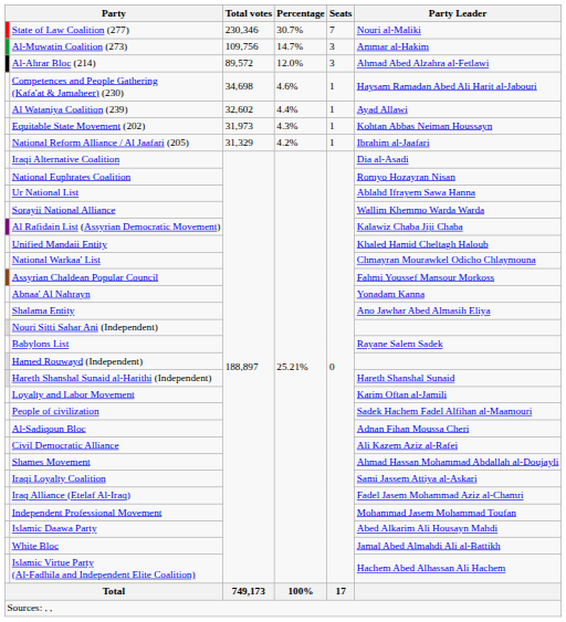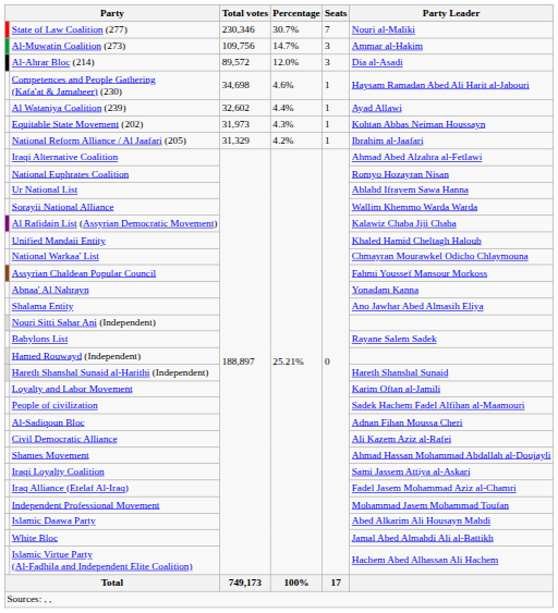 <table class="wikitable sortable" style="border:1px solid #8888aa; background-color:#f8f8f8; padding:0px; font-size:90%;">
 <tr style="background-color:#E9E9E9">
 <th colspan=2>Party</th>
 <th>Total votes</th>
 <th>Percentage</th>
 <th>Seats</th>
 <th>Party Leader</th>
 </tr>
 <tr>
 <td bgcolor="#FF0000"></td>
 <td><a href='#'>State of Law Coalition</a> (277)</td>
 <td>230,346</td>
 <td>30.7%</td>
 <td>7</td>
 <td><a href='#'>Nouri al-Maliki</a></td>
 </tr>
 <tr>
 <td bgcolor="#009933"></td>
 <td><a href='#'>Al-Muwatin Coalition</a> (273)</td>
 <td>109,756</td>
 <td>14.7%</td>
 <td>3</td>
 <td><a href='#'>Ammar al-Hakim</a></td>
 </tr>
 <tr>
 <td bgcolor="#000000"></td>
 <td><a href='#'>Al-Ahrar Bloc</a> (214)</td>
 <td>89,572</td>
 <td>12.0%</td>
 <td>3</td>
-<td><a href='#'>Ahmad Abed Alzahra al-Fetlawi</a></td>
+<td><a href='#'>Dia al-Asadi</a></td>
 </tr>
 <tr>
 <td></td>
 <td><a href='#'>Competences and People Gathering <br>(Kafa'at & Jamaheer)</a> (230)</td>
 <td>34,698</td>
 <td>4.6%</td>
 <td>1</td>
 <td><a href='#'>Haysam Ramadan Abed Ali Harit al-Jabouri</a></td>
 </tr>
 <tr>
 <td></td>
 <td><a href='#'>Al Wataniya Coalition</a> (239)</td>
 <td>32,602</td>
 <td>4.4%</td>
 <td>1</td>
 <td><a href='#'>Ayad Allawi</a></td>
 </tr>
 <tr>
 <td></td>
 <td><a href='#'>Equitable State Movement</a> (202)</td>
 <td>31,973</td>
 <td>4.3%</td>
 <td>1</td>
 <td><a href='#'>Kohtan Abbas Neiman Houssayn</a></td>
 </tr>
 <tr>
 <td></td>
 <td><a href='#'>National Reform Alliance / Al Jaafari</a> (205)</td>
 <td>31,329</td>
 <td>4.2%</td>
 <td>1</td>
 <td><a href='#'>Ibrahim al-Jaafari</a></td>
 </tr>
 <tr>
 <td></td>
 <td><a href='#'>Iraqi Alternative Coalition</a></td>
 <td rowspan="25">188,897</td>
 <td rowspan=25>25.21%</td>
 <td rowspan=25>0</td>
-<td><a href='#'>Dia al-Asadi</a></td>
+<td><a href='#'>Ahmad Abed Alzahra al-Fetlawi</a></td>
 </tr>
 <tr>
 <td></td>
 <td><a href='#'>National Euphrates Coalition</a></td>
 <td><a href='#'>Romyo Hozayran Nisan</a></td>
 </tr>
 <tr>
 <td></td>
 <td><a href='#'>Ur National List</a></td>
 <td><a href='#'>Ablahd Ifrayem Sawa Hanna</a></td>
 </tr>
 <tr>
 <td></td>
 <td><a href='#'>Sorayii National Alliance</a></td>
 <td><a href='#'>Wallim Khemmo Warda Warda</a></td>
 </tr>
 <tr>
 <td bgcolor="#800080"></td>
 <td><a href='#'>Al Rafidain List</a> (<a href='#'>Assyrian Democratic Movement</a>)</td>
 <td><a href='#'>Kalawiz Chaba Jiji Chaba</a></td>
 </tr>
 <tr>
 <td></td>
 <td><a href='#'>Unified Mandaii Entity</a></td>
 <td><a href='#'>Khaled Hamid Cheltagh Haloub</a></td>
 </tr>
 <tr>
 <td></td>
 <td><a href='#'>National Warkaa' List</a></td>
 <td><a href='#'>Chmayran Mourawkel Odicho Chlaymouna</a></td>
 </tr>
 <tr>
 <td bgcolor="#8B4513"></td>
 <td><a href='#'>Assyrian Chaldean Popular Council</a></td>
 <td><a href='#'>Fahmi Youssef Mansour Morkoss</a></td>
 </tr>
 <tr>
 <td></td>
 <td><a href='#'>Abnaa' Al Nahrayn</a></td>
 <td><a href='#'>Yonadam Kanna</a></td>
 </tr>
 <tr>
 <td></td>
 <td><a href='#'>Shalama Entity</a></td>
 <td><a href='#'>Ano Jawhar Abed Almasih Eliya</a></td>
 </tr>
 <tr>
 <td bgcolor="#DDDDDD"></td>
 <td><a href='#'>Nouri Sitti Sahar Ani</a> (Independent)</td>
 <td></td>
 </tr>
 <tr>
 <td></td>
 <td><a href='#'>Babylons List</a></td>
 <td><a href='#'>Rayane Salem Sadek</a></td>
 </tr>
 <tr>
 <td bgcolor="#DDDDDD"></td>
 <td><a href='#'>Hamed Rouwayd</a> (Independent)</td>
 <td></td>
 </tr>
 <tr>
 <td bgcolor="#DDDDDD"></td>
 <td><a href='#'>Hareth Shanshal Sunaid al-Harithi</a> (Independent)</td>
 <td><a href='#'>Hareth Shanshal Sunaid</a></td>
 </tr>
 <tr>
 <td></td>
 <td><a href='#'>Loyalty and Labor Movement</a></td>
 <td><a href='#'>Karim Oftan al-Jamili</a></td>
 </tr>
 <tr>
 <td></td>
 <td><a href='#'>People of civilization</a></td>
 <td><a href='#'>Sadek Hachem Fadel Alfihan al-Maamouri</a></td>
 </tr>
 <tr>
 <td></td>
 <td><a href='#'>Al-Sadiqoun Bloc</a></td>
 <td><a href='#'>Adnan Fihan Moussa Cheri</a></td>
 </tr>
 <tr>
 <td></td>
 <td><a href='#'>Civil Democratic Alliance</a></td>
 <td><a href='#'>Ali Kazem Aziz al-Rafei</a></td>
 </tr>
 <tr>
 <td></td>
 <td><a href='#'>Shames Movement</a></td>
 <td><a href='#'>Ahmad Hassan Mohammad Abdallah al-Doujayli</a></td>
 </tr>
 <tr>
 <td></td>
 <td><a href='#'>Iraqi Loyalty Coalition</a></td>
 <td><a href='#'>Sami Jassem Attiya al-Askari</a></td>
 </tr>
 <tr>
 <td></td>
 <td><a href='#'>Iraq Alliance (Etelaf Al-Iraq)</a></td>
 <td><a href='#'>Fadel Jasem Mohammad Aziz al-Chamri</a></td>
 </tr>
 <tr>
 <td></td>
 <td><a href='#'>Independent Professional Movement</a></td>
 <td><a href='#'>Mohammad Jasem Mohammad Toufan</a></td>
 </tr>
 <tr>
 <td></td>
 <td><a href='#'>Islamic Daawa Party</a></td>
 <td><a href='#'>Abed Alkarim Ali Housayn Mahdi</a></td>
 </tr>
 <tr>
 <td></td>
 <td><a href='#'>White Bloc</a></td>
 <td><a href='#'>Jamal Abed Almahdi Ali al-Battikh</a></td>
 </tr>
 <tr>
 <td></td>
 <td><a href='#'>Islamic Virtue Party <br>(Al-Fadhila and Independent Elite Coalition)</a></td>
 <td><a href='#'>Hachem Abed Alhassan Ali Hachem</a></td>
 </tr>
 <tr>
 <th colspan=2><strong>Total</strong></th>
 <th><strong>749,173</strong></th>
 <th><strong>100%</strong></th>
 <th><strong>17</strong></th>
 <th></th>
 </tr>
 <tr>
 <td colspan=7 align=left>Sources: , ,  </td>
 </tr>
 </table>
